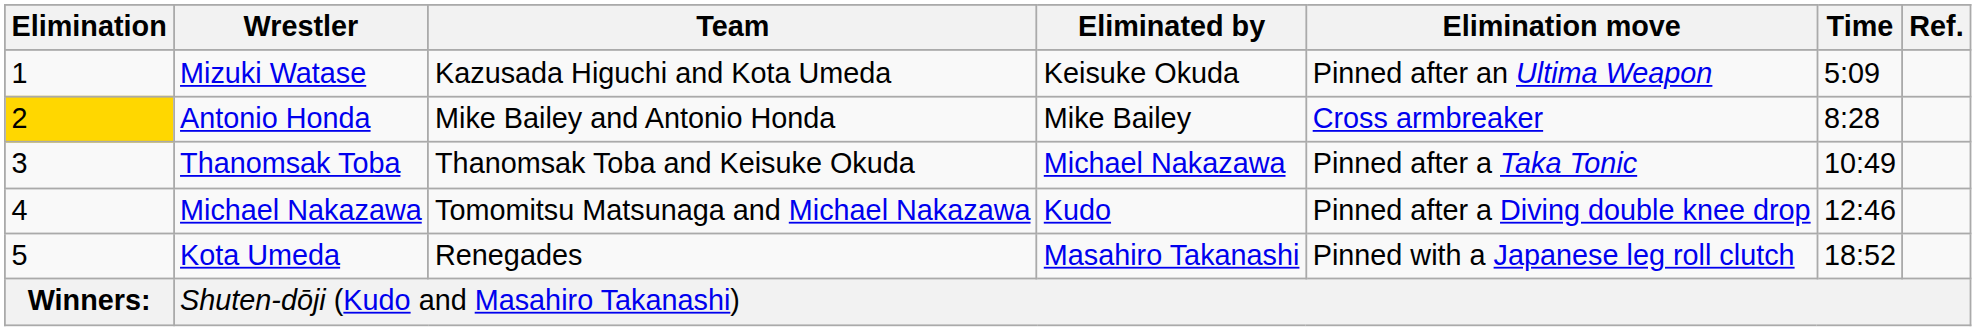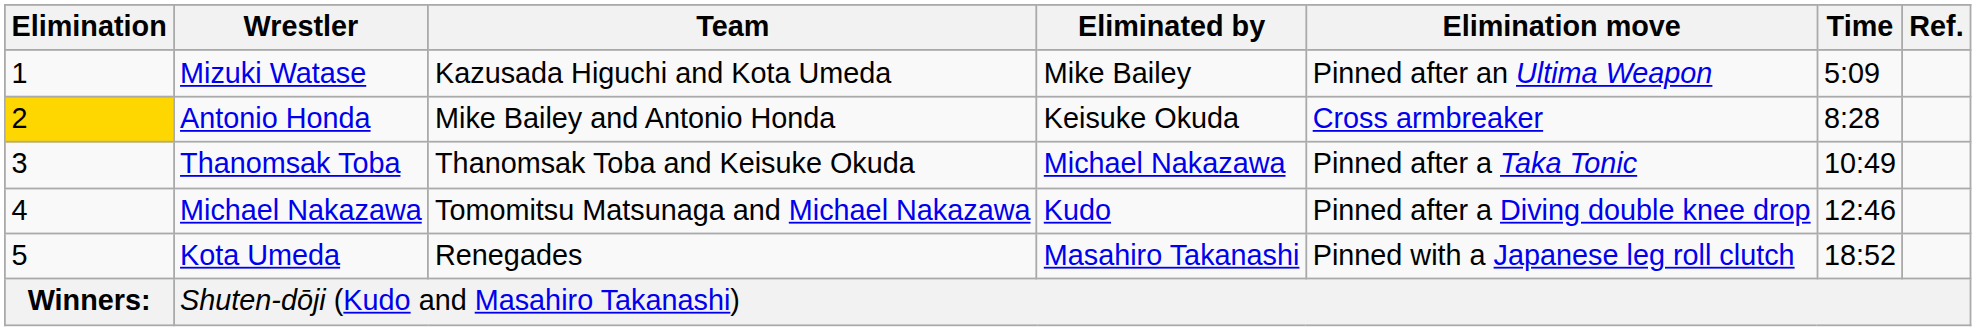 <table class="wikitable" border="1">
 <tr>
 <th>Elimination</th>
 <th>Wrestler</th>
 <th>Team</th>
 <th>Eliminated by</th>
 <th>Elimination move</th>
 <th>Time</th>
 <th>Ref.</th>
 </tr>
 <tr>
 <td>1</td>
 <td><a href='#'>Mizuki Watase</a></td>
 <td>Kazusada Higuchi and Kota Umeda</td>
-<td>Keisuke Okuda</td>
+<td>Mike Bailey</td>
 <td>Pinned after an <em><a href='#'>Ultima Weapon</a></em></td>
 <td>5:09</td>
 <td></td>
 </tr>
 <tr>
 <td style="background: gold;">2</td>
 <td><a href='#'>Antonio Honda</a></td>
 <td>Mike Bailey and Antonio Honda</td>
-<td>Mike Bailey</td>
+<td>Keisuke Okuda</td>
 <td><a href='#'>Cross armbreaker</a></td>
 <td>8:28</td>
 <td></td>
 </tr>
 <tr>
 <td>3</td>
 <td><a href='#'>Thanomsak Toba</a></td>
 <td>Thanomsak Toba and Keisuke Okuda</td>
 <td><a href='#'>Michael Nakazawa</a></td>
 <td>Pinned after a <em><a href='#'>Taka Tonic</a></em></td>
 <td>10:49</td>
 <td></td>
 </tr>
 <tr>
 <td>4</td>
 <td><a href='#'>Michael Nakazawa</a></td>
 <td>Tomomitsu Matsunaga and <a href='#'>Michael Nakazawa</a></td>
 <td><a href='#'>Kudo</a></td>
 <td>Pinned after a <a href='#'>Diving double knee drop</a></td>
 <td>12:46</td>
 <td></td>
 </tr>
 <tr>
 <td>5</td>
 <td><a href='#'>Kota Umeda</a></td>
 <td>Renegades</td>
 <td><a href='#'>Masahiro Takanashi</a></td>
 <td>Pinned with a <a href='#'>Japanese leg roll clutch</a></td>
 <td>18:52</td>
 <td></td>
 </tr>
 <tr>
 <th>Winners:</th>
 <td colspan="6" bgcolor="#f2f2f2"><em>Shuten-dōji</em> (<a href='#'>Kudo</a> and <a href='#'>Masahiro Takanashi</a>)</td>
 </tr>
 </table>
